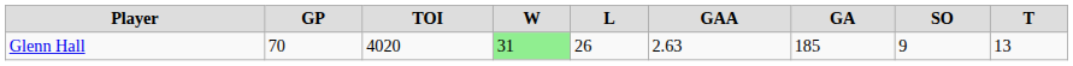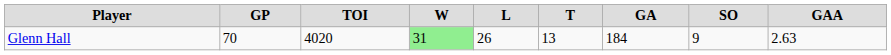 <table class="wikitable" width="50%">
 <tr align="center"  bgcolor="#dddddd">
 <td><strong>Player</strong></td>
 <td><strong>GP</strong></td>
 <td><strong>TOI</strong></td>
 <td><strong>W</strong></td>
 <td><strong>L</strong></td>
-<td><strong>GAA</strong></td>
+<td><strong>T</strong></td>
 <td><strong>GA</strong></td>
 <td><strong>SO</strong></td>
-<td><strong>T</strong></td>
+<td><strong>GAA</strong></td>
 </tr>
 <tr>
 <td><a href='#'>Glenn Hall</a></td>
 <td>70</td>
 <td>4020</td>
 <td style="background: lightgreen;">31</td>
 <td>26</td>
+<td>13</td>
+<td>184</td>
+<td>9</td>
 <td>2.63</td>
-<td>185</td>
-<td>9</td>
-<td>13</td>
 </tr>
 </table>
